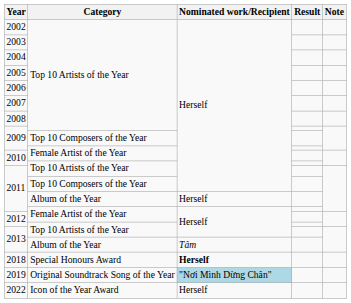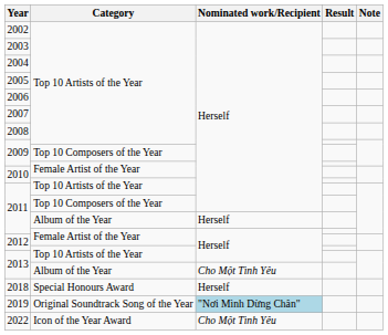 <table class="wikitable">
 <tr>
 <th>Year</th>
 <th>Category</th>
 <th>Nominated work/Recipient</th>
 <th>Result</th>
 <th>Note</th>
 </tr>
 <tr>
 <td>2002</td>
 <td rowspan="8">Top 10 Artists of the Year</td>
 <td rowspan="14">Herself</td>
 <td></td>
 <td></td>
 </tr>
 <tr>
 <td>2003</td>
 <td></td>
 <td></td>
 </tr>
 <tr>
 <td>2004</td>
 <td></td>
 <td></td>
 </tr>
 <tr>
 <td>2005</td>
 <td></td>
 <td></td>
 </tr>
 <tr>
 <td>2006</td>
 <td></td>
 <td></td>
 </tr>
 <tr>
 <td>2007</td>
 <td></td>
 <td></td>
 </tr>
 <tr>
 <td>2008</td>
 <td></td>
 <td></td>
 </tr>
 <tr>
 <td rowspan="3">2009</td>
 <td></td>
 <td rowspan="3"></td>
 </tr>
 <tr>
 <td>Top 10 Composers of the Year</td>
 <td></td>
 </tr>
 <tr>
 <td rowspan="2">Female Artist of the Year</td>
 <td></td>
 </tr>
 <tr>
 <td rowspan="2">2010</td>
 <td></td>
 <td rowspan="2"></td>
 </tr>
 <tr>
 <td rowspan="2">Top 10 Artists of the Year</td>
 <td></td>
 </tr>
 <tr>
 <td rowspan="4">2011</td>
 <td></td>
 <td rowspan="4"></td>
 </tr>
 <tr>
 <td>Top 10 Composers of the Year</td>
 <td></td>
 </tr>
 <tr>
 <td>Album of the Year</td>
 <td>Herself</td>
 <td></td>
 </tr>
 <tr>
 <td rowspan="2">Female Artist of the Year</td>
 <td rowspan="4">Herself</td>
 <td></td>
 </tr>
 <tr>
 <td rowspan="2">2012</td>
 <td></td>
 <td rowspan="2"></td>
 </tr>
 <tr>
 <td rowspan="2">Top 10 Artists of the Year</td>
 <td></td>
 </tr>
 <tr>
 <td rowspan="2">2013</td>
 <td></td>
 <td rowspan="2"><br></td>
 </tr>
 <tr>
 <td>Album of the Year</td>
-<td><em>Tâm</em></td>
+<td><em>Cho Một Tình Yêu</em></td>
 <td></td>
 </tr>
 <tr>
 <td>2018</td>
 <td>Special Honours Award</td>
-<td><strong>Herself</strong></td>
+<td>Herself</td>
 <td></td>
 <td></td>
 </tr>
 <tr>
 <td>2019</td>
 <td>Original Soundtrack Song of the Year</td>
 <td style="background: lightblue;">"Nơi Mình Dừng Chân"</td>
 <td></td>
 <td></td>
 </tr>
 <tr>
 <td>2022</td>
 <td>Icon of the Year Award</td>
-<td>Herself</td>
+<td><em>Cho Một Tình Yêu</em></td>
 <td></td>
 <td></td>
 </tr>
 </table>
